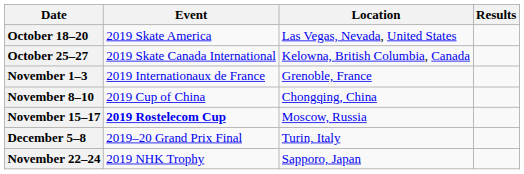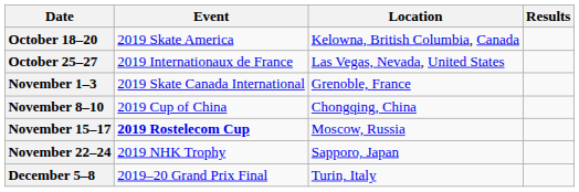 <table class="wikitable unsortable" style="text-align:left">
 <tr>
 <th scope="col">Date</th>
 <th scope="col">Event</th>
 <th scope="col">Location</th>
 <th scope="col">Results</th>
 </tr>
 <tr>
 <th scope="row" style="text-align:left">October 18–20</th>
 <td> <a href='#'>2019 Skate America</a></td>
+<td><a href='#'>Kelowna, British Columbia</a>, <a href='#'>Canada</a></td>
+<td></td>
+</tr>
+<tr>
+<th scope="row" style="text-align:left">October 25–27</th>
+<td> <a href='#'>2019 Internationaux de France</a></td>
 <td><a href='#'>Las Vegas, Nevada</a>, <a href='#'>United States</a></td>
 <td></td>
 </tr>
 <tr>
-<th scope="row" style="text-align:left">October 25–27</th>
+<th scope="row" style="text-align:left">November 1–3</th>
 <td> <a href='#'>2019 Skate Canada International</a></td>
-<td><a href='#'>Kelowna, British Columbia</a>, <a href='#'>Canada</a></td>
-<td></td>
-</tr>
-<tr>
-<th scope="row" style="text-align:left">November 1–3</th>
-<td> <a href='#'>2019 Internationaux de France</a></td>
 <td><a href='#'>Grenoble, France</a></td>
 <td></td>
 </tr>
 <tr>
 <th scope="row" style="text-align:left">November 8–10</th>
 <td> <a href='#'>2019 Cup of China</a></td>
 <td><a href='#'>Chongqing, China</a></td>
 <td></td>
 </tr>
 <tr>
 <th scope="row" style="text-align:left">November 15–17</th>
 <td><strong> <a href='#'>2019 Rostelecom Cup</a></strong></td>
 <td><a href='#'>Moscow, Russia</a></td>
 <td></td>
 </tr>
 <tr>
+<th scope="row" style="text-align:left">November 22–24</th>
+<td> <a href='#'>2019 NHK Trophy</a></td>
+<td><a href='#'>Sapporo, Japan</a></td>
+<td></td>
+</tr>
+<tr>
 <th scope="row" style="text-align:left">December 5–8</th>
 <td> <a href='#'>2019–20 Grand Prix Final</a></td>
 <td><a href='#'>Turin, Italy</a></td>
 <td></td>
 </tr>
-<tr>
-<th scope="row" style="text-align:left">November 22–24</th>
-<td> <a href='#'>2019 NHK Trophy</a></td>
-<td><a href='#'>Sapporo, Japan</a></td>
-<td></td>
-</tr>
 </table>
